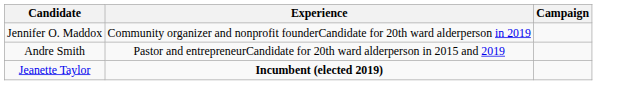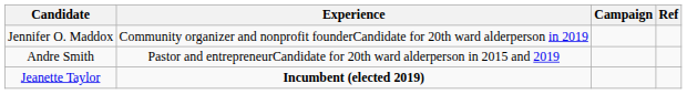 <table class="wikitable" style="text-align:center">
 <tr>
 <th>Candidate</th>
 <th>Experience</th>
 <th>Campaign</th>
+<th>Ref</th>
 </tr>
 <tr>
 <td>Jennifer O. Maddox</td>
 <td>Community organizer and nonprofit founderCandidate for 20th ward alderperson <a href='#'>in 2019</a></td>
+<td></td>
 <td></td>
 </tr>
 <tr>
 <td>Andre Smith</td>
 <td>Pastor and entrepreneurCandidate for 20th ward alderperson in 2015 and <a href='#'>2019</a></td>
 <td></td>
+<td></td>
 </tr>
 <tr>
 <td><a href='#'>Jeanette Taylor</a></td>
 <td><strong>Incumbent (elected 2019)</strong></td>
 <td></td>
+<td></td>
 </tr>
 </table>
